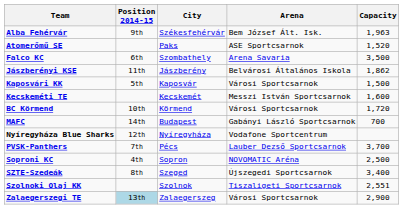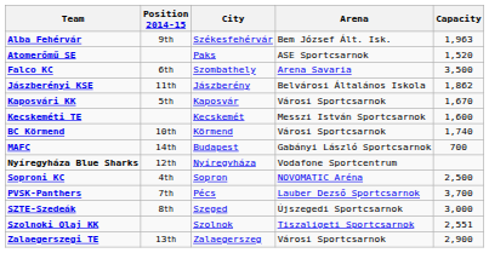 <table class="wikitable sortable">
 <tr>
 <th>Team</th>
 <th>Position<br><a href='#'>2014-15</a></th>
 <th>City</th>
 <th>Arena</th>
 <th>Capacity</th>
 </tr>
 <tr>
 <td><strong><a href='#'>Alba Fehérvár</a></strong></td>
 <td style="text-align:center;">9<small>th</small></td>
 <td><a href='#'>Székesfehérvár</a></td>
 <td>Bem József Ált. Isk.</td>
 <td align="center">1,963</td>
 </tr>
 <tr>
 <td><strong><a href='#'>Atomerőmű SE</a></strong></td>
 <td></td>
 <td><a href='#'>Paks</a></td>
 <td>ASE Sportcsarnok</td>
 <td align="center">1,520</td>
 </tr>
 <tr>
 <td><strong><a href='#'>Falco KC</a></strong></td>
 <td style="text-align:center;">6<small>th</small></td>
 <td><a href='#'>Szombathely</a></td>
 <td><a href='#'>Arena Savaria</a></td>
 <td align="center">3,500</td>
 </tr>
 <tr>
 <td><strong><a href='#'>Jászberényi KSE</a></strong></td>
 <td style="text-align:center;">11<small>th</small></td>
 <td><a href='#'>Jászberény</a></td>
 <td>Belvárosi Általános Iskola</td>
 <td align="center">1,862</td>
 </tr>
 <tr>
 <td><strong><a href='#'>Kaposvári KK</a></strong></td>
 <td style="text-align:center;">5<small>th</small></td>
 <td><a href='#'>Kaposvár</a></td>
 <td>Városi Sportcsarnok</td>
-<td align="center">1,500</td>
+<td align="center">1,670</td>
 </tr>
 <tr>
 <td><strong><a href='#'>Kecskeméti TE</a></strong></td>
 <td></td>
 <td><a href='#'>Kecskemét</a></td>
 <td>Messzi István Sportcsarnok</td>
 <td align="center">1,600</td>
 </tr>
 <tr>
 <td><strong><a href='#'>BC Körmend</a></strong></td>
 <td style="text-align:center;">10<small>th</small></td>
 <td><a href='#'>Körmend</a></td>
 <td>Városi Sportcsarnok</td>
-<td align="center">1,720</td>
+<td align="center">1,740</td>
 </tr>
 <tr>
 <td><strong><a href='#'>MAFC</a></strong></td>
 <td style="text-align:center;">14<small>th</small></td>
 <td><a href='#'>Budapest</a></td>
 <td>Gabányi László Sportcsarnok</td>
 <td align="center">700</td>
 </tr>
 <tr>
 <td><strong>Nyíregyháza Blue Sharks</strong></td>
 <td style="text-align:center;">12<small>th</small></td>
 <td><a href='#'>Nyíregyháza</a></td>
 <td>Vodafone Sportcentrum</td>
 <td align="center"></td>
 </tr>
 <tr>
+<td><strong><a href='#'>Soproni KC</a></strong></td>
+<td style="text-align:center;">4<small>th</small></td>
+<td><a href='#'>Sopron</a></td>
+<td><a href='#'>NOVOMATIC Aréna</a></td>
+<td align="center">2,500</td>
+</tr>
+<tr>
 <td><strong><a href='#'>PVSK-Panthers</a></strong></td>
 <td style="text-align:center;">7<small>th</small></td>
 <td><a href='#'>Pécs</a></td>
 <td><a href='#'>Lauber Dezső Sportcsarnok</a></td>
 <td align="center">3,700</td>
 </tr>
 <tr>
-<td><strong><a href='#'>Soproni KC</a></strong></td>
-<td style="text-align:center;">4<small>th</small></td>
-<td><a href='#'>Sopron</a></td>
-<td><a href='#'>NOVOMATIC Aréna</a></td>
-<td align="center">2,500</td>
-</tr>
-<tr>
 <td><strong><a href='#'>SZTE-Szedeák</a></strong></td>
 <td style="text-align:center;">8<small>th</small></td>
 <td><a href='#'>Szeged</a></td>
 <td>Újszegedi Sportcsarnok</td>
-<td align="center">3,400</td>
+<td align="center">3,000</td>
 </tr>
 <tr>
 <td><strong><a href='#'>Szolnoki Olaj KK</a></strong></td>
 <td></td>
 <td><a href='#'>Szolnok</a></td>
 <td><a href='#'>Tiszaligeti Sportcsarnok</a></td>
 <td align="center">2,551</td>
 </tr>
 <tr>
 <td><strong><a href='#'>Zalaegerszegi TE</a></strong></td>
-<td style="background: lightblue; text-align:center;">13<small>th</small></td>
+<td style="text-align:center;">13<small>th</small></td>
 <td><a href='#'>Zalaegerszeg</a></td>
 <td>Városi Sportcsarnok</td>
 <td align="center">2,900</td>
 </tr>
 </table>
